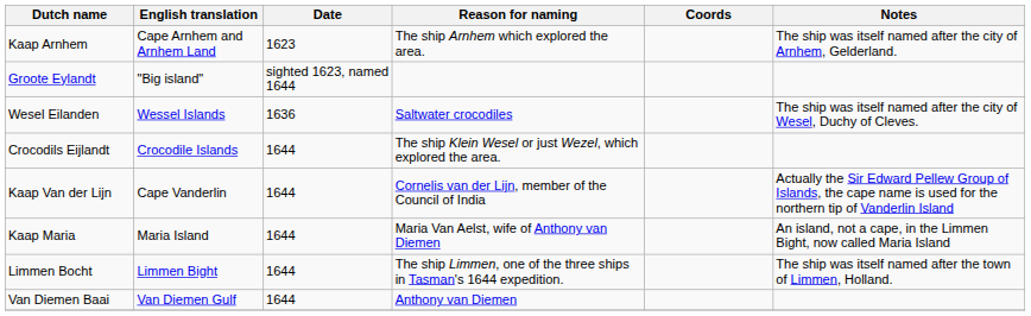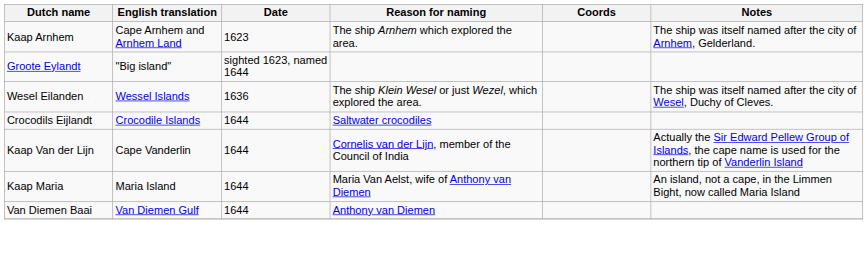 <table class="wikitable">
 <tr>
 <th width="150">Dutch name</th>
 <th width="150">English translation</th>
 <th width="150">Date</th>
 <th width="300">Reason for naming</th>
 <th width="150">Coords</th>
 <th width="300">Notes</th>
 </tr>
 <tr>
 <td>Kaap Arnhem</td>
 <td>Cape Arnhem and <a href='#'>Arnhem Land</a></td>
 <td>1623</td>
 <td>The ship <em>Arnhem</em> which explored the area.</td>
 <td></td>
 <td>The ship was itself named after the city of <a href='#'>Arnhem</a>, Gelderland.</td>
 </tr>
 <tr>
 <td><a href='#'>Groote Eylandt</a></td>
 <td>"Big island"</td>
 <td>sighted 1623, named 1644</td>
 <td></td>
 <td></td>
 <td></td>
 </tr>
 <tr>
 <td>Wesel Eilanden</td>
 <td><a href='#'>Wessel Islands</a></td>
 <td>1636</td>
-<td><a href='#'>Saltwater crocodiles</a></td>
+<td>The ship <em>Klein Wesel</em> or just <em>Wezel</em>, which explored the area.</td>
 <td></td>
 <td>The ship was itself named after the city of <a href='#'>Wesel</a>, Duchy of Cleves.</td>
 </tr>
 <tr>
 <td>Crocodils Eijlandt</td>
 <td><a href='#'>Crocodile Islands</a></td>
 <td>1644</td>
-<td>The ship <em>Klein Wesel</em> or just <em>Wezel</em>, which explored the area.</td>
+<td><a href='#'>Saltwater crocodiles</a></td>
 <td></td>
 <td></td>
 </tr>
 <tr>
 <td>Kaap Van der Lijn</td>
 <td>Cape Vanderlin</td>
 <td>1644</td>
 <td><a href='#'>Cornelis van der Lijn</a>, member of the Council of India</td>
 <td></td>
 <td>Actually the <a href='#'>Sir Edward Pellew Group of Islands</a>, the cape name is used for the northern tip of <a href='#'>Vanderlin Island</a></td>
 </tr>
 <tr>
 <td>Kaap Maria</td>
 <td>Maria Island</td>
 <td>1644</td>
 <td>Maria Van Aelst, wife of <a href='#'>Anthony van Diemen</a></td>
 <td></td>
 <td>An island, not a cape, in the Limmen Bight, now called Maria Island</td>
 </tr>
 <tr>
-<td>Limmen Bocht</td>
-<td><a href='#'>Limmen Bight</a></td>
-<td>1644</td>
-<td>The ship <em>Limmen</em>, one of the three ships in <a href='#'>Tasman</a>'s 1644 expedition.</td>
-<td></td>
-<td>The ship was itself named after the town of <a href='#'>Limmen</a>, Holland.</td>
-</tr>
-<tr>
 <td>Van Diemen Baai</td>
 <td><a href='#'>Van Diemen Gulf</a></td>
 <td>1644</td>
 <td><a href='#'>Anthony van Diemen</a></td>
 <td></td>
 <td></td>
 </tr>
 <tr>
 </tr>
 </table>
